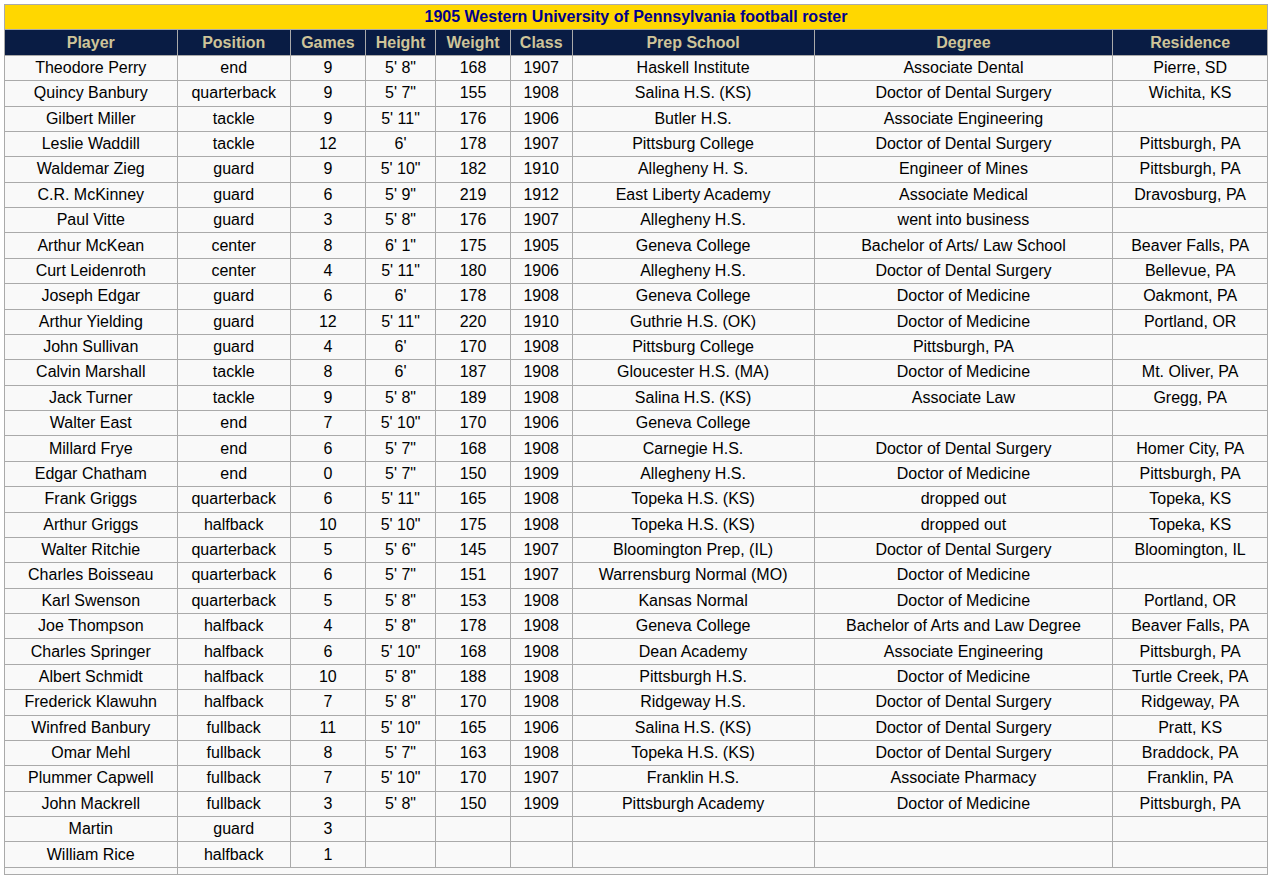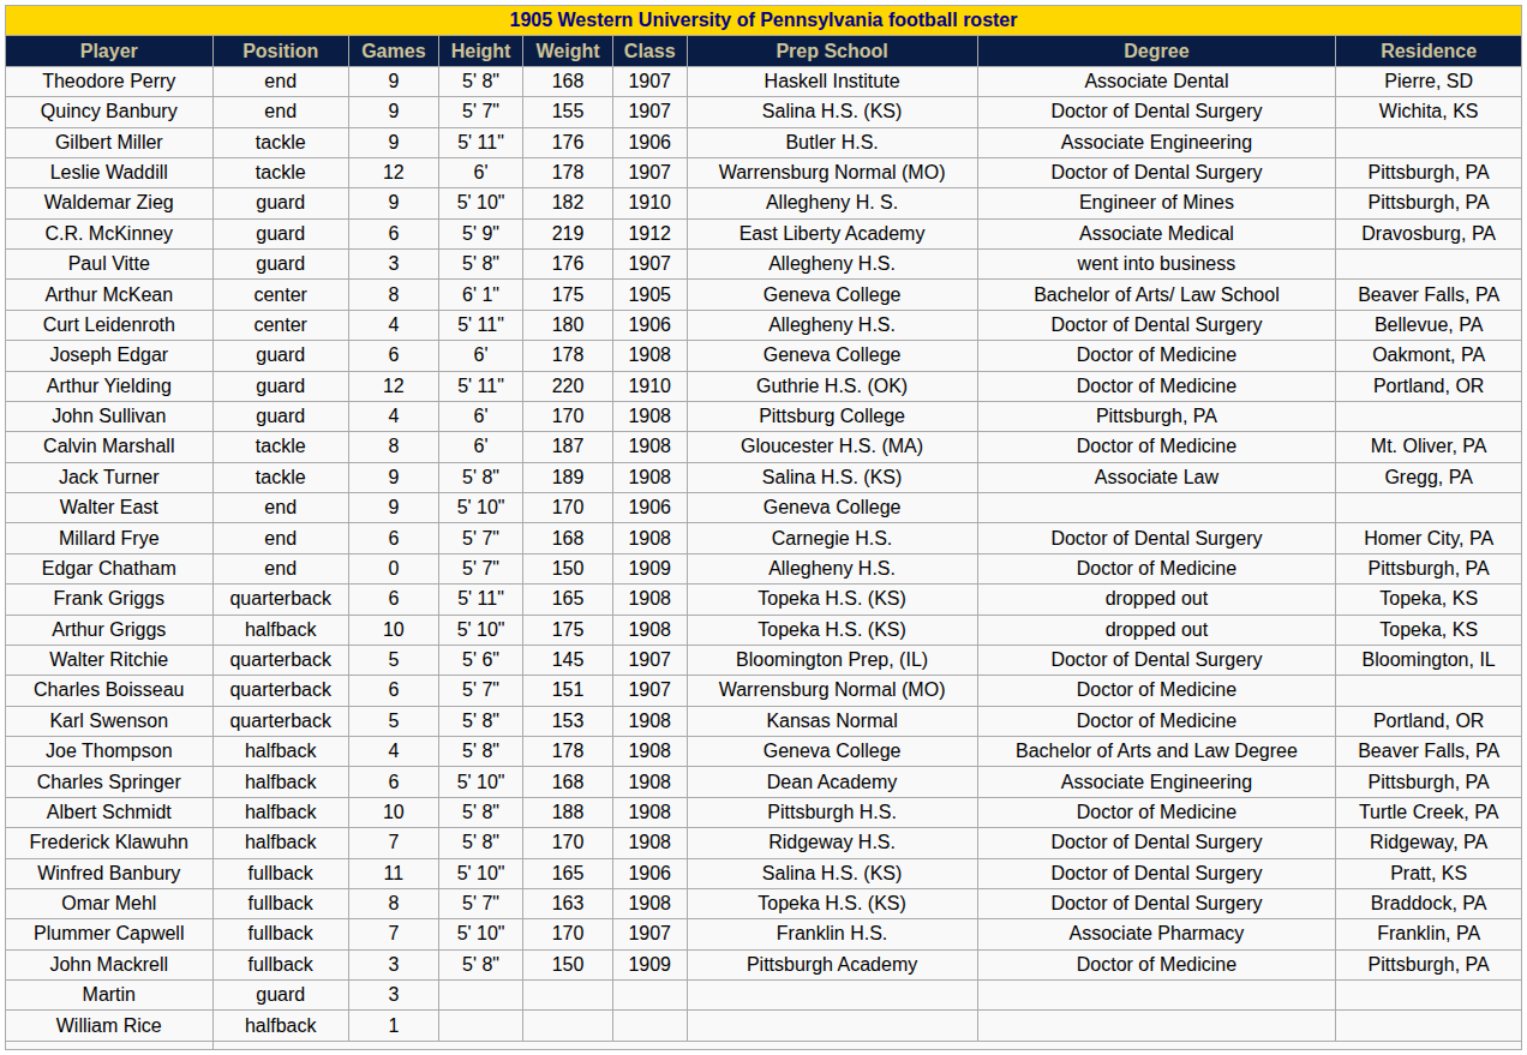 <table class="wikitable collapsible collapsed" style="margin: left; text-align:right; width:100%;">
 <tr>
 <th colspan="10" ; style="background:gold; color:darkblue; text-align: center;"><strong>1905 Western University of Pennsylvania football roster</strong></th>
 </tr>
 <tr align="center"  style="background:#091C44; color:#CEC499;">
 <td><strong>Player</strong></td>
 <td><strong>Position</strong></td>
 <td><strong>Games</strong></td>
 <td><strong>Height</strong></td>
 <td><strong>Weight</strong></td>
 <td><strong>Class</strong></td>
 <td><strong>Prep School</strong></td>
 <td><strong>Degree</strong></td>
 <td><strong>Residence</strong></td>
 </tr>
 <tr align="center" bgcolor="">
 <td>Theodore Perry</td>
 <td>end</td>
 <td>9</td>
 <td>5' 8"</td>
 <td>168</td>
 <td>1907</td>
 <td>Haskell Institute</td>
 <td>Associate Dental</td>
 <td>Pierre, SD</td>
 </tr>
 <tr align="center" bgcolor="">
 <td>Quincy Banbury</td>
-<td>quarterback</td>
+<td>end</td>
 <td>9</td>
 <td>5' 7"</td>
 <td>155</td>
-<td>1908</td>
+<td>1907</td>
 <td>Salina H.S. (KS)</td>
 <td>Doctor of Dental Surgery</td>
 <td>Wichita, KS</td>
 </tr>
 <tr align="center" bgcolor="">
 <td>Gilbert Miller</td>
 <td>tackle</td>
 <td>9</td>
 <td>5' 11"</td>
 <td>176</td>
 <td>1906</td>
 <td>Butler H.S.</td>
 <td>Associate Engineering</td>
 <td></td>
 </tr>
 <tr align="center" bgcolor="">
 <td>Leslie Waddill</td>
 <td>tackle</td>
 <td>12</td>
 <td>6'</td>
 <td>178</td>
 <td>1907</td>
-<td>Pittsburg College</td>
+<td>Warrensburg Normal (MO)</td>
 <td>Doctor of Dental Surgery</td>
 <td>Pittsburgh, PA</td>
 </tr>
 <tr align="center" bgcolor="">
 <td>Waldemar Zieg</td>
 <td>guard</td>
 <td>9</td>
 <td>5' 10"</td>
 <td>182</td>
 <td>1910</td>
 <td>Allegheny H. S.</td>
 <td>Engineer of Mines</td>
 <td>Pittsburgh, PA</td>
 </tr>
 <tr align="center" bgcolor="">
 <td>C.R. McKinney</td>
 <td>guard</td>
 <td>6</td>
 <td>5' 9"</td>
 <td>219</td>
 <td>1912</td>
 <td>East Liberty Academy</td>
 <td>Associate Medical</td>
 <td>Dravosburg, PA</td>
 </tr>
 <tr align="center" bgcolor="">
 <td>Paul Vitte</td>
 <td>guard</td>
 <td>3</td>
 <td>5' 8"</td>
 <td>176</td>
 <td>1907</td>
 <td>Allegheny H.S.</td>
 <td>went into business</td>
 <td></td>
 </tr>
 <tr align="center" bgcolor="">
 <td>Arthur McKean</td>
 <td>center</td>
 <td>8</td>
 <td>6' 1"</td>
 <td>175</td>
 <td>1905</td>
 <td>Geneva College</td>
 <td>Bachelor of Arts/ Law School</td>
 <td>Beaver Falls, PA</td>
 </tr>
 <tr align="center" bgcolor="">
 <td>Curt Leidenroth</td>
 <td>center</td>
 <td>4</td>
 <td>5' 11"</td>
 <td>180</td>
 <td>1906</td>
 <td>Allegheny H.S.</td>
 <td>Doctor of Dental Surgery</td>
 <td>Bellevue, PA</td>
 </tr>
 <tr align="center" bgcolor="">
 <td>Joseph Edgar</td>
 <td>guard</td>
 <td>6</td>
 <td>6'</td>
 <td>178</td>
 <td>1908</td>
 <td>Geneva College</td>
 <td>Doctor of Medicine</td>
 <td>Oakmont, PA</td>
 </tr>
 <tr align="center" bgcolor="">
 <td>Arthur Yielding</td>
 <td>guard</td>
 <td>12</td>
 <td>5' 11"</td>
 <td>220</td>
 <td>1910</td>
 <td>Guthrie H.S. (OK)</td>
 <td>Doctor of Medicine</td>
 <td>Portland, OR</td>
 </tr>
 <tr align="center" bgcolor="">
 <td>John Sullivan</td>
 <td>guard</td>
 <td>4</td>
 <td>6'</td>
 <td>170</td>
 <td>1908</td>
 <td>Pittsburg College</td>
 <td Doctor of Dental Surgery>Pittsburgh, PA</td>
 </tr>
 <tr align="center" bgcolor="">
 <td>Calvin Marshall</td>
 <td>tackle</td>
 <td>8</td>
 <td>6'</td>
 <td>187</td>
 <td>1908</td>
 <td>Gloucester H.S. (MA)</td>
 <td>Doctor of Medicine</td>
 <td>Mt. Oliver, PA</td>
 </tr>
 <tr align="center" bgcolor="">
 <td>Jack Turner</td>
 <td>tackle</td>
 <td>9</td>
 <td>5' 8"</td>
 <td>189</td>
 <td>1908</td>
 <td>Salina H.S. (KS)</td>
 <td>Associate Law</td>
 <td>Gregg, PA</td>
 </tr>
 <tr align="center" bgcolor="">
 <td>Walter East</td>
 <td>end</td>
-<td>7</td>
+<td>9</td>
 <td>5' 10"</td>
 <td>170</td>
 <td>1906</td>
 <td>Geneva College</td>
 <td></td>
 <td></td>
 </tr>
 <tr align="center" bgcolor="">
 <td>Millard Frye</td>
 <td>end</td>
 <td>6</td>
 <td>5' 7"</td>
 <td>168</td>
 <td>1908</td>
 <td>Carnegie H.S.</td>
 <td>Doctor of Dental Surgery</td>
 <td>Homer City, PA</td>
 </tr>
 <tr align="center" bgcolor="">
 <td>Edgar Chatham</td>
 <td>end</td>
 <td>0</td>
 <td>5' 7"</td>
 <td>150</td>
 <td>1909</td>
 <td>Allegheny H.S.</td>
 <td>Doctor of Medicine</td>
 <td>Pittsburgh, PA</td>
 </tr>
 <tr align="center" bgcolor="">
 <td>Frank Griggs</td>
 <td>quarterback</td>
 <td>6</td>
 <td>5' 11"</td>
 <td>165</td>
 <td>1908</td>
 <td>Topeka H.S. (KS)</td>
 <td>dropped out</td>
 <td>Topeka, KS</td>
 </tr>
 <tr align="center" bgcolor="">
 <td>Arthur Griggs</td>
 <td>halfback</td>
 <td>10</td>
 <td>5' 10"</td>
 <td>175</td>
 <td>1908</td>
 <td>Topeka H.S. (KS)</td>
 <td>dropped out</td>
 <td>Topeka, KS</td>
 </tr>
 <tr align="center" bgcolor="">
 <td>Walter Ritchie</td>
 <td>quarterback</td>
 <td>5</td>
 <td>5' 6"</td>
 <td>145</td>
 <td>1907</td>
 <td>Bloomington Prep, (IL)</td>
 <td>Doctor of Dental Surgery</td>
 <td>Bloomington, IL</td>
 </tr>
 <tr align="center" bgcolor="">
 <td>Charles Boisseau</td>
 <td>quarterback</td>
 <td>6</td>
 <td>5' 7"</td>
 <td>151</td>
 <td>1907</td>
 <td>Warrensburg Normal (MO)</td>
 <td>Doctor of Medicine</td>
 <td></td>
 </tr>
 <tr align="center" bgcolor="">
 <td>Karl Swenson</td>
 <td>quarterback</td>
 <td>5</td>
 <td>5' 8"</td>
 <td>153</td>
 <td>1908</td>
 <td>Kansas Normal</td>
 <td>Doctor of Medicine</td>
 <td>Portland, OR</td>
 </tr>
 <tr align="center" bgcolor="">
 <td>Joe Thompson</td>
 <td>halfback</td>
 <td>4</td>
 <td>5' 8"</td>
 <td>178</td>
 <td>1908</td>
 <td>Geneva College</td>
 <td>Bachelor of Arts and Law Degree</td>
 <td>Beaver Falls, PA</td>
 </tr>
 <tr align="center" bgcolor="">
 <td>Charles Springer</td>
 <td>halfback</td>
 <td>6</td>
 <td>5' 10"</td>
 <td>168</td>
 <td>1908</td>
 <td>Dean Academy</td>
 <td>Associate Engineering</td>
 <td>Pittsburgh, PA</td>
 </tr>
 <tr align="center" bgcolor="">
 <td>Albert Schmidt</td>
 <td>halfback</td>
 <td>10</td>
 <td>5' 8"</td>
 <td>188</td>
 <td>1908</td>
 <td>Pittsburgh H.S.</td>
 <td>Doctor of Medicine</td>
 <td>Turtle Creek, PA</td>
 </tr>
 <tr align="center" bgcolor="">
 <td>Frederick Klawuhn</td>
 <td>halfback</td>
 <td>7</td>
 <td>5' 8"</td>
 <td>170</td>
 <td>1908</td>
 <td>Ridgeway H.S.</td>
 <td>Doctor of Dental Surgery</td>
 <td>Ridgeway, PA</td>
 </tr>
 <tr align="center" bgcolor="">
 <td>Winfred Banbury</td>
 <td>fullback</td>
 <td>11</td>
 <td>5' 10"</td>
 <td>165</td>
 <td>1906</td>
 <td>Salina H.S. (KS)</td>
 <td>Doctor of Dental Surgery</td>
 <td>Pratt, KS</td>
 </tr>
 <tr align="center" bgcolor="">
 <td>Omar Mehl</td>
 <td>fullback</td>
 <td>8</td>
 <td>5' 7"</td>
 <td>163</td>
 <td>1908</td>
 <td>Topeka H.S. (KS)</td>
 <td>Doctor of Dental Surgery</td>
 <td>Braddock, PA</td>
 </tr>
 <tr align="center" bgcolor="">
 <td>Plummer Capwell</td>
 <td>fullback</td>
 <td>7</td>
 <td>5' 10"</td>
 <td>170</td>
 <td>1907</td>
 <td>Franklin H.S.</td>
 <td>Associate Pharmacy</td>
 <td>Franklin, PA</td>
 </tr>
 <tr align="center" bgcolor="">
 <td>John Mackrell</td>
 <td>fullback</td>
 <td>3</td>
 <td>5' 8"</td>
 <td>150</td>
 <td>1909</td>
 <td>Pittsburgh Academy</td>
 <td>Doctor of Medicine</td>
 <td>Pittsburgh, PA</td>
 </tr>
 <tr align="center" bgcolor="">
 <td>Martin</td>
 <td>guard</td>
 <td>3</td>
 <td></td>
 <td></td>
 <td></td>
 <td></td>
 <td></td>
 <td></td>
 </tr>
 <tr align="center" bgcolor="">
 <td>William Rice</td>
 <td>halfback</td>
 <td>1</td>
 <td></td>
 <td></td>
 <td></td>
 <td></td>
 <td></td>
 <td></td>
 </tr>
 <tr align="center" bgcolor="">
 <td></td>
 </tr>
 </table>
